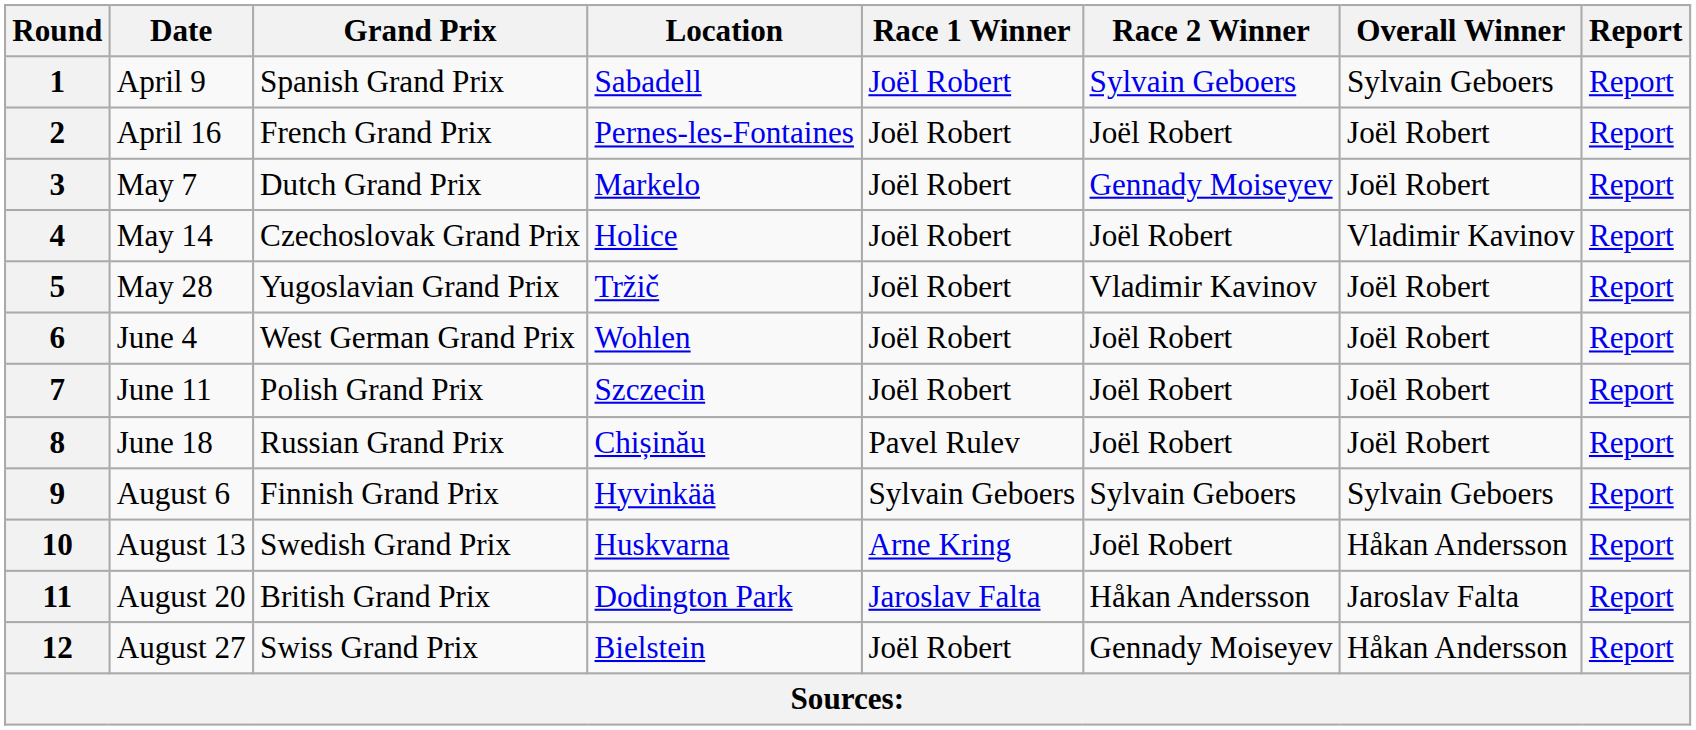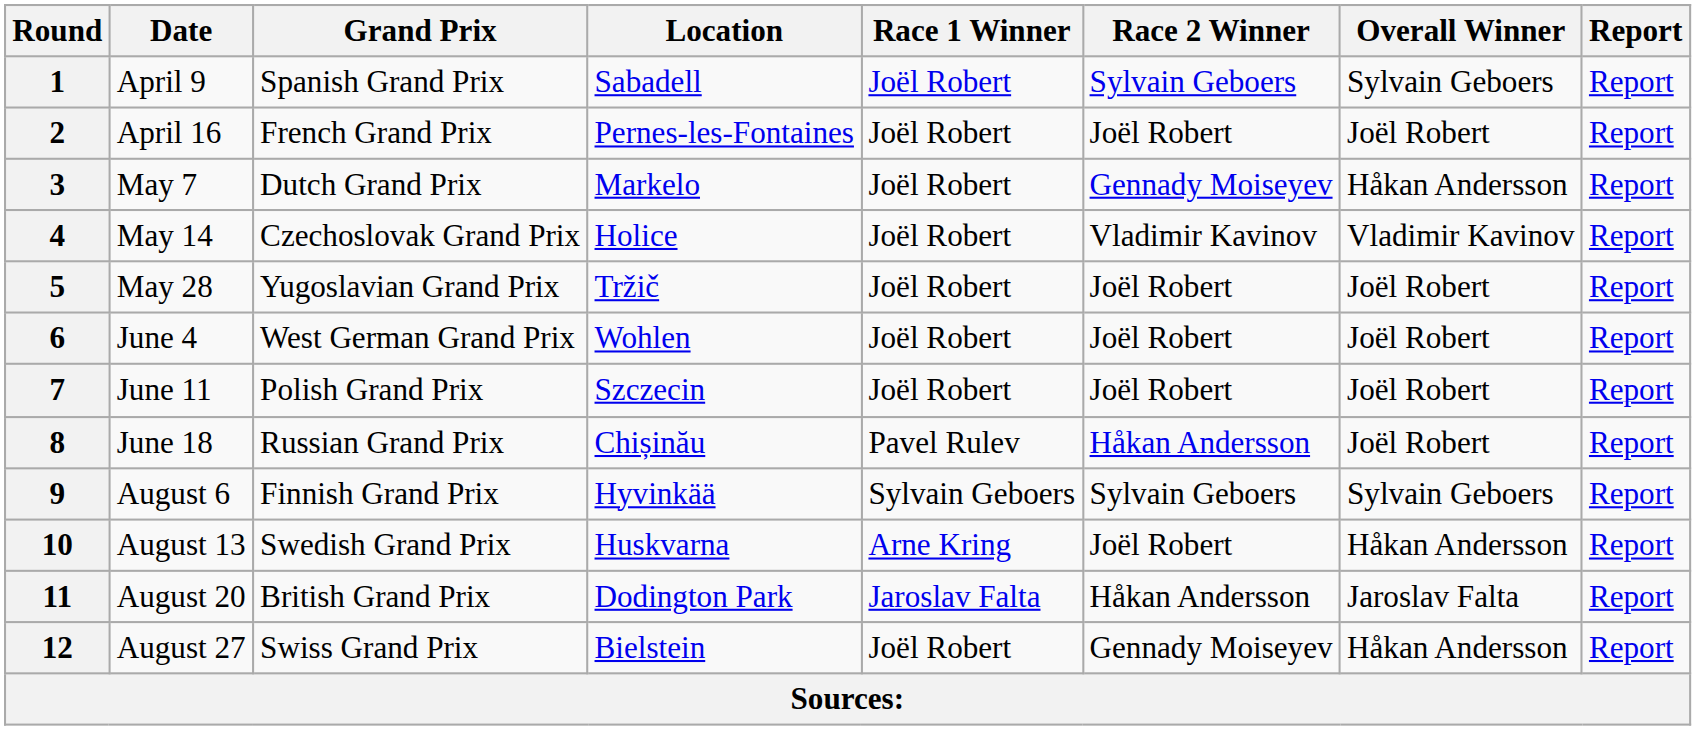 <table class="wikitable" style="font-size: 95%;">
 <tr>
 <th align=center>Round</th>
 <th align=center>Date</th>
 <th align=center>Grand Prix</th>
 <th align=center>Location</th>
 <th align=center>Race 1 Winner</th>
 <th align=center>Race 2 Winner</th>
 <th align=center>Overall Winner</th>
 <th align=center>Report</th>
 </tr>
 <tr>
 <th>1</th>
 <td>April 9</td>
 <td> Spanish Grand Prix</td>
 <td><a href='#'>Sabadell</a></td>
 <td> <a href='#'>Joël Robert</a></td>
 <td> <a href='#'>Sylvain Geboers</a></td>
 <td> Sylvain Geboers</td>
 <td><a href='#'>Report</a></td>
 </tr>
 <tr>
 <th>2</th>
 <td>April 16</td>
 <td> French Grand Prix</td>
 <td><a href='#'>Pernes-les-Fontaines</a></td>
 <td> Joël Robert</td>
 <td> Joël Robert</td>
 <td> Joël Robert</td>
 <td><a href='#'>Report</a></td>
 </tr>
 <tr>
 <th>3</th>
 <td>May 7</td>
 <td> Dutch Grand Prix</td>
 <td><a href='#'>Markelo</a></td>
 <td> Joël Robert</td>
 <td> <a href='#'>Gennady Moiseyev</a></td>
-<td> Joël Robert</td>
+<td> Håkan Andersson</td>
 <td><a href='#'>Report</a></td>
 </tr>
 <tr>
 <th>4</th>
 <td>May 14</td>
 <td> Czechoslovak Grand Prix</td>
 <td><a href='#'>Holice</a></td>
 <td> Joël Robert</td>
-<td> Joël Robert</td>
+<td> Vladimir Kavinov</td>
 <td> Vladimir Kavinov</td>
 <td><a href='#'>Report</a></td>
 </tr>
 <tr>
 <th>5</th>
 <td>May 28</td>
 <td> Yugoslavian Grand Prix</td>
 <td><a href='#'>Tržič</a></td>
 <td> Joël Robert</td>
-<td> Vladimir Kavinov</td>
+<td> Joël Robert</td>
 <td> Joël Robert</td>
 <td><a href='#'>Report</a></td>
 </tr>
 <tr>
 <th>6</th>
 <td>June 4</td>
 <td> West German Grand Prix</td>
 <td><a href='#'>Wohlen</a></td>
 <td> Joël Robert</td>
 <td> Joël Robert</td>
 <td> Joël Robert</td>
 <td><a href='#'>Report</a></td>
 </tr>
 <tr>
 <th>7</th>
 <td>June 11</td>
 <td> Polish Grand Prix</td>
 <td><a href='#'>Szczecin</a></td>
 <td> Joël Robert</td>
 <td> Joël Robert</td>
 <td> Joël Robert</td>
 <td><a href='#'>Report</a></td>
 </tr>
 <tr>
 <th>8</th>
 <td>June 18</td>
 <td> Russian Grand Prix</td>
 <td><a href='#'>Chișinău</a></td>
 <td> Pavel Rulev</td>
-<td> Joël Robert</td>
+<td> <a href='#'>Håkan Andersson</a></td>
 <td> Joël Robert</td>
 <td><a href='#'>Report</a></td>
 </tr>
 <tr>
 <th>9</th>
 <td>August 6</td>
 <td> Finnish Grand Prix</td>
 <td><a href='#'>Hyvinkää</a></td>
 <td> Sylvain Geboers</td>
 <td> Sylvain Geboers</td>
 <td> Sylvain Geboers</td>
 <td><a href='#'>Report</a></td>
 </tr>
 <tr>
 <th>10</th>
 <td>August 13</td>
 <td> Swedish Grand Prix</td>
 <td><a href='#'>Huskvarna</a></td>
 <td> <a href='#'>Arne Kring</a></td>
 <td> Joël Robert</td>
 <td> Håkan Andersson</td>
 <td><a href='#'>Report</a></td>
 </tr>
 <tr>
 <th>11</th>
 <td>August 20</td>
 <td> British Grand Prix</td>
 <td><a href='#'>Dodington Park</a></td>
 <td> <a href='#'>Jaroslav Falta</a></td>
 <td> Håkan Andersson</td>
 <td> Jaroslav Falta</td>
 <td><a href='#'>Report</a></td>
 </tr>
 <tr>
 <th>12</th>
 <td>August 27</td>
 <td> Swiss Grand Prix</td>
 <td><a href='#'>Bielstein</a></td>
 <td> Joël Robert</td>
 <td> Gennady Moiseyev</td>
 <td> Håkan Andersson</td>
 <td><a href='#'>Report</a></td>
 </tr>
 <tr>
 <th colspan=8>Sources:</th>
 </tr>
 </table>
